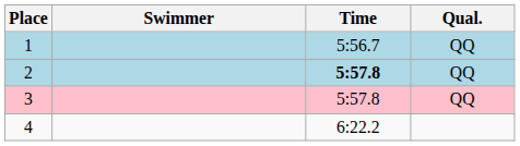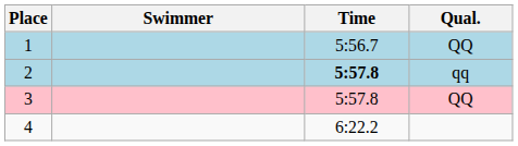 <table class=wikitable style="text-align:center">
 <tr>
 <th>Place</th>
 <th width=230>Swimmer</th>
 <th width=90>Time</th>
 <th width=90>Qual.</th>
 </tr>
 <tr bgcolor=lightblue>
 <td>1</td>
 <td align=left></td>
 <td>5:56.7</td>
 <td>QQ</td>
 </tr>
 <tr bgcolor=lightblue>
 <td>2</td>
 <td align=left></td>
 <td><strong>5:57.8</strong></td>
-<td>QQ</td>
+<td>qq</td>
 </tr>
 <tr bgcolor=pink>
 <td>3</td>
 <td align=left></td>
 <td>5:57.8</td>
 <td>QQ</td>
 </tr>
 <tr>
 <td>4</td>
 <td align=left></td>
 <td>6:22.2</td>
 <td></td>
 </tr>
 </table>
